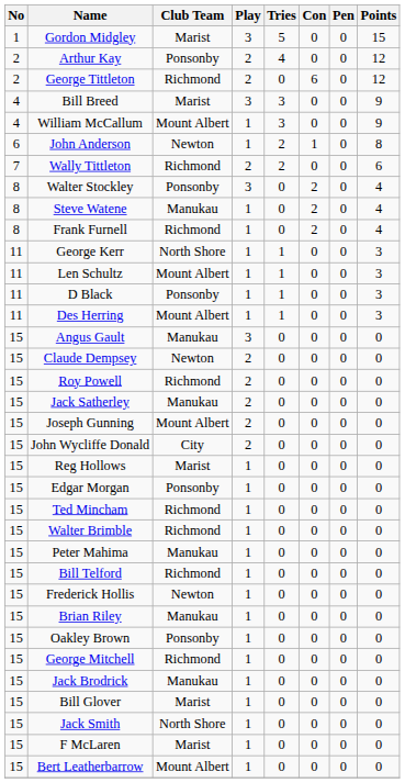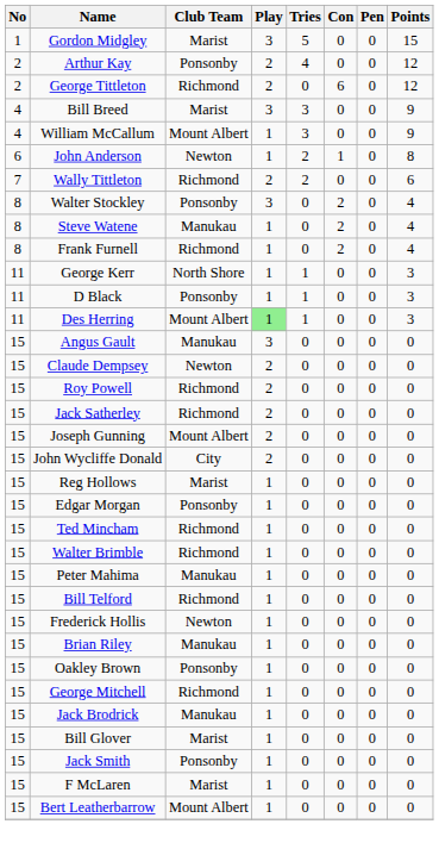 <table class="wikitable sortable" style="text-align: center;">
 <tr>
 <th>No</th>
 <th>Name</th>
 <th>Club Team</th>
 <th>Play</th>
 <th>Tries</th>
 <th>Con</th>
 <th>Pen</th>
 <th>Points</th>
 </tr>
 <tr>
 <td>1</td>
 <td><a href='#'>Gordon Midgley</a></td>
 <td>Marist</td>
 <td>3</td>
 <td>5</td>
 <td>0</td>
 <td>0</td>
 <td>15</td>
 </tr>
 <tr>
 <td>2</td>
 <td><a href='#'>Arthur Kay</a></td>
 <td>Ponsonby</td>
 <td>2</td>
 <td>4</td>
 <td>0</td>
 <td>0</td>
 <td>12</td>
 </tr>
 <tr>
 <td>2</td>
 <td><a href='#'>George Tittleton</a></td>
 <td>Richmond</td>
 <td>2</td>
 <td>0</td>
 <td>6</td>
 <td>0</td>
 <td>12</td>
 </tr>
 <tr>
 <td>4</td>
 <td>Bill Breed</td>
 <td>Marist</td>
 <td>3</td>
 <td>3</td>
 <td>0</td>
 <td>0</td>
 <td>9</td>
 </tr>
 <tr>
 <td>4</td>
 <td>William McCallum</td>
 <td>Mount Albert</td>
 <td>1</td>
 <td>3</td>
 <td>0</td>
 <td>0</td>
 <td>9</td>
 </tr>
 <tr>
 <td>6</td>
 <td><a href='#'>John Anderson</a></td>
 <td>Newton</td>
 <td>1</td>
 <td>2</td>
 <td>1</td>
 <td>0</td>
 <td>8</td>
 </tr>
 <tr>
 <td>7</td>
 <td><a href='#'>Wally Tittleton</a></td>
 <td>Richmond</td>
 <td>2</td>
 <td>2</td>
 <td>0</td>
 <td>0</td>
 <td>6</td>
 </tr>
 <tr>
 <td>8</td>
 <td>Walter Stockley</td>
 <td>Ponsonby</td>
 <td>3</td>
 <td>0</td>
 <td>2</td>
 <td>0</td>
 <td>4</td>
 </tr>
 <tr>
 <td>8</td>
 <td><a href='#'>Steve Watene</a></td>
 <td>Manukau</td>
 <td>1</td>
 <td>0</td>
 <td>2</td>
 <td>0</td>
 <td>4</td>
 </tr>
 <tr>
 <td>8</td>
 <td>Frank Furnell</td>
 <td>Richmond</td>
 <td>1</td>
 <td>0</td>
 <td>2</td>
 <td>0</td>
 <td>4</td>
 </tr>
 <tr>
 <td>11</td>
 <td>George Kerr</td>
 <td>North Shore</td>
 <td>1</td>
 <td>1</td>
 <td>0</td>
 <td>0</td>
 <td>3</td>
 </tr>
 <tr>
 <td>11</td>
-<td>Len Schultz</td>
-<td>Mount Albert</td>
-<td>1</td>
-<td>1</td>
-<td>0</td>
-<td>0</td>
-<td>3</td>
-</tr>
-<tr>
-<td>11</td>
 <td>D Black</td>
 <td>Ponsonby</td>
 <td>1</td>
 <td>1</td>
 <td>0</td>
 <td>0</td>
 <td>3</td>
 </tr>
 <tr>
 <td>11</td>
 <td><a href='#'>Des Herring</a></td>
 <td>Mount Albert</td>
-<td>1</td>
+<td style="background: lightgreen;">1</td>
 <td>1</td>
 <td>0</td>
 <td>0</td>
 <td>3</td>
 </tr>
 <tr>
 <td>15</td>
 <td><a href='#'>Angus Gault</a></td>
 <td>Manukau</td>
 <td>3</td>
 <td>0</td>
 <td>0</td>
 <td>0</td>
 <td>0</td>
 </tr>
 <tr>
 <td>15</td>
 <td><a href='#'>Claude Dempsey</a></td>
 <td>Newton</td>
 <td>2</td>
 <td>0</td>
 <td>0</td>
 <td>0</td>
 <td>0</td>
 </tr>
 <tr>
 <td>15</td>
 <td><a href='#'>Roy Powell</a></td>
 <td>Richmond</td>
 <td>2</td>
 <td>0</td>
 <td>0</td>
 <td>0</td>
 <td>0</td>
 </tr>
 <tr>
 <td>15</td>
 <td><a href='#'>Jack Satherley</a></td>
-<td>Manukau</td>
+<td>Richmond</td>
 <td>2</td>
 <td>0</td>
 <td>0</td>
 <td>0</td>
 <td>0</td>
 </tr>
 <tr>
 <td>15</td>
 <td>Joseph Gunning</td>
 <td>Mount Albert</td>
 <td>2</td>
 <td>0</td>
 <td>0</td>
 <td>0</td>
 <td>0</td>
 </tr>
 <tr>
 <td>15</td>
 <td>John Wycliffe Donald</td>
 <td>City</td>
 <td>2</td>
 <td>0</td>
 <td>0</td>
 <td>0</td>
 <td>0</td>
 </tr>
 <tr>
 <td>15</td>
 <td>Reg Hollows</td>
 <td>Marist</td>
 <td>1</td>
 <td>0</td>
 <td>0</td>
 <td>0</td>
 <td>0</td>
 </tr>
 <tr>
 <td>15</td>
 <td>Edgar Morgan</td>
 <td>Ponsonby</td>
 <td>1</td>
 <td>0</td>
 <td>0</td>
 <td>0</td>
 <td>0</td>
 </tr>
 <tr>
 <td>15</td>
 <td><a href='#'>Ted Mincham</a></td>
 <td>Richmond</td>
 <td>1</td>
 <td>0</td>
 <td>0</td>
 <td>0</td>
 <td>0</td>
 </tr>
 <tr>
 <td>15</td>
 <td><a href='#'>Walter Brimble</a></td>
 <td>Richmond</td>
 <td>1</td>
 <td>0</td>
 <td>0</td>
 <td>0</td>
 <td>0</td>
 </tr>
 <tr>
 <td>15</td>
 <td>Peter Mahima</td>
 <td>Manukau</td>
 <td>1</td>
 <td>0</td>
 <td>0</td>
 <td>0</td>
 <td>0</td>
 </tr>
 <tr>
 <td>15</td>
 <td><a href='#'>Bill Telford</a></td>
 <td>Richmond</td>
 <td>1</td>
 <td>0</td>
 <td>0</td>
 <td>0</td>
 <td>0</td>
 </tr>
 <tr>
 <td>15</td>
 <td>Frederick Hollis</td>
 <td>Newton</td>
 <td>1</td>
 <td>0</td>
 <td>0</td>
 <td>0</td>
 <td>0</td>
 </tr>
 <tr>
 <td>15</td>
 <td><a href='#'>Brian Riley</a></td>
 <td>Manukau</td>
 <td>1</td>
 <td>0</td>
 <td>0</td>
 <td>0</td>
 <td>0</td>
 </tr>
 <tr>
 <td>15</td>
 <td>Oakley Brown</td>
 <td>Ponsonby</td>
 <td>1</td>
 <td>0</td>
 <td>0</td>
 <td>0</td>
 <td>0</td>
 </tr>
 <tr>
 <td>15</td>
 <td><a href='#'>George Mitchell</a></td>
 <td>Richmond</td>
 <td>1</td>
 <td>0</td>
 <td>0</td>
 <td>0</td>
 <td>0</td>
 </tr>
 <tr>
 <td>15</td>
 <td><a href='#'>Jack Brodrick</a></td>
 <td>Manukau</td>
 <td>1</td>
 <td>0</td>
 <td>0</td>
 <td>0</td>
 <td>0</td>
 </tr>
 <tr>
 <td>15</td>
 <td>Bill Glover</td>
 <td>Marist</td>
 <td>1</td>
 <td>0</td>
 <td>0</td>
 <td>0</td>
 <td>0</td>
 </tr>
 <tr>
 <td>15</td>
 <td><a href='#'>Jack Smith</a></td>
-<td>North Shore</td>
+<td>Ponsonby</td>
 <td>1</td>
 <td>0</td>
 <td>0</td>
 <td>0</td>
 <td>0</td>
 </tr>
 <tr>
 <td>15</td>
 <td>F McLaren</td>
 <td>Marist</td>
 <td>1</td>
 <td>0</td>
 <td>0</td>
 <td>0</td>
 <td>0</td>
 </tr>
 <tr>
 <td>15</td>
 <td><a href='#'>Bert Leatherbarrow</a></td>
 <td>Mount Albert</td>
 <td>1</td>
 <td>0</td>
 <td>0</td>
 <td>0</td>
 <td>0</td>
 </tr>
 <tr>
 </tr>
 </table>
